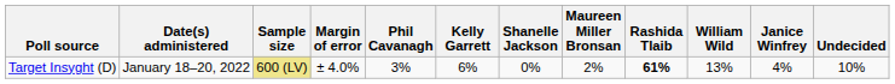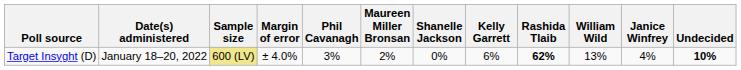 <table class="wikitable" style="font-size:90%;text-align:center;">
 <tr style="vertical-align:bottom">
 <th>Poll source</th>
 <th>Date(s)<br>administered</th>
 <th>Sample<br>size</th>
 <th>Margin<br>of error</th>
 <th style="width:60px;">Phil<br>Cavanagh</th>
+<th style="width:60px;">Maureen<br>Miller<br>Bronsan</th>
+<th style="width:60px;">Shanelle<br>Jackson</th>
 <th style="width:60px;">Kelly<br>Garrett</th>
-<th style="width:60px;">Shanelle<br>Jackson</th>
-<th style="width:60px;">Maureen<br>Miller<br>Bronsan</th>
 <th style="width:60px;">Rashida<br>Tlaib</th>
 <th style="width:60px;">William<br>Wild</th>
 <th style="width:60px;">Janice<br>Winfrey</th>
 <th>Undecided</th>
 </tr>
 <tr>
 <td style="text-align:left;"><a href='#'>Target Insyght</a> (D)</td>
 <td>January 18–20, 2022</td>
 <td style="background: khaki;">600 (LV)</td>
 <td>± 4.0%</td>
 <td>3%</td>
+<td>2%</td>
+<td>0%</td>
 <td>6%</td>
-<td>0%</td>
-<td>2%</td>
-<td><strong>61%</strong></td>
+<td><strong>62%</strong></td>
 <td>13%</td>
 <td>4%</td>
-<td>10%</td>
+<td><strong>10%</strong></td>
 </tr>
 </table>
